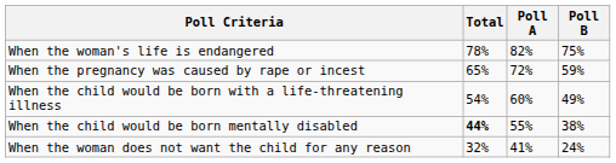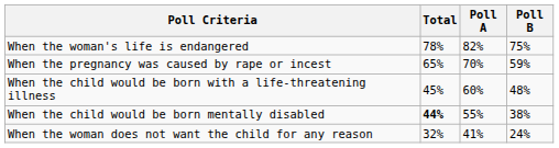 <table class="wikitable" style="margin:1em auto;">
 <tr>
 <th>Poll Criteria</th>
 <th>Total</th>
 <th>Poll A</th>
 <th>Poll B</th>
 </tr>
 <tr>
 <td>When the woman's life is endangered</td>
 <td>78%</td>
 <td>82%</td>
 <td>75%</td>
 </tr>
 <tr>
 <td>When the pregnancy was caused by rape or incest</td>
 <td>65%</td>
-<td>72%</td>
+<td>70%</td>
 <td>59%</td>
 </tr>
 <tr>
 <td>When the child would be born with a life-threatening illness</td>
-<td>54%</td>
+<td>45%</td>
 <td>60%</td>
-<td>49%</td>
+<td>48%</td>
 </tr>
 <tr>
 <td>When the child would be born mentally disabled</td>
 <td><strong>44%</strong></td>
 <td>55%</td>
 <td>38%</td>
 </tr>
 <tr>
 <td>When the woman does not want the child for any reason</td>
 <td>32%</td>
 <td>41%</td>
 <td>24%</td>
 </tr>
 </table>
